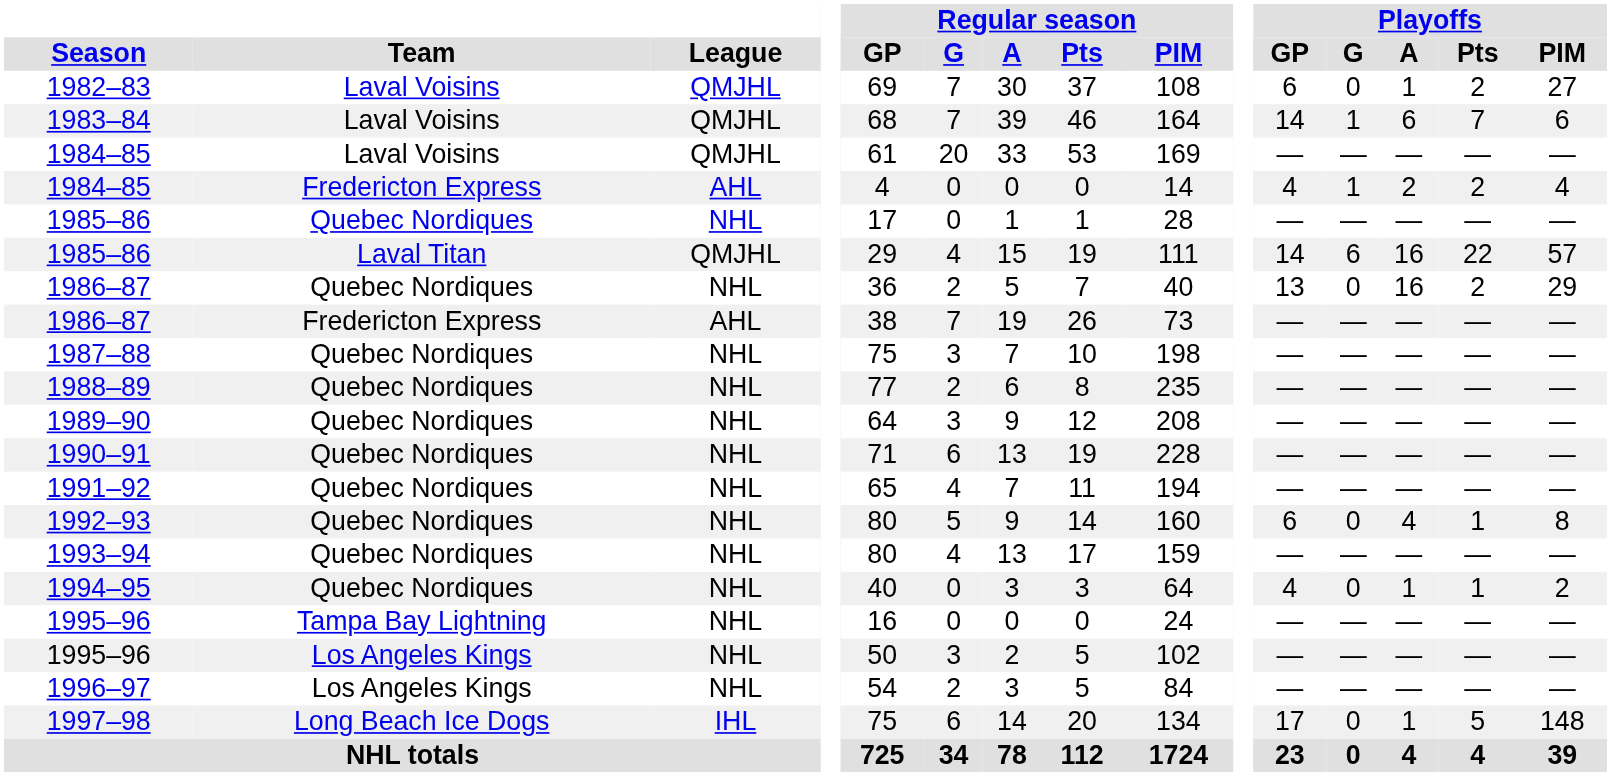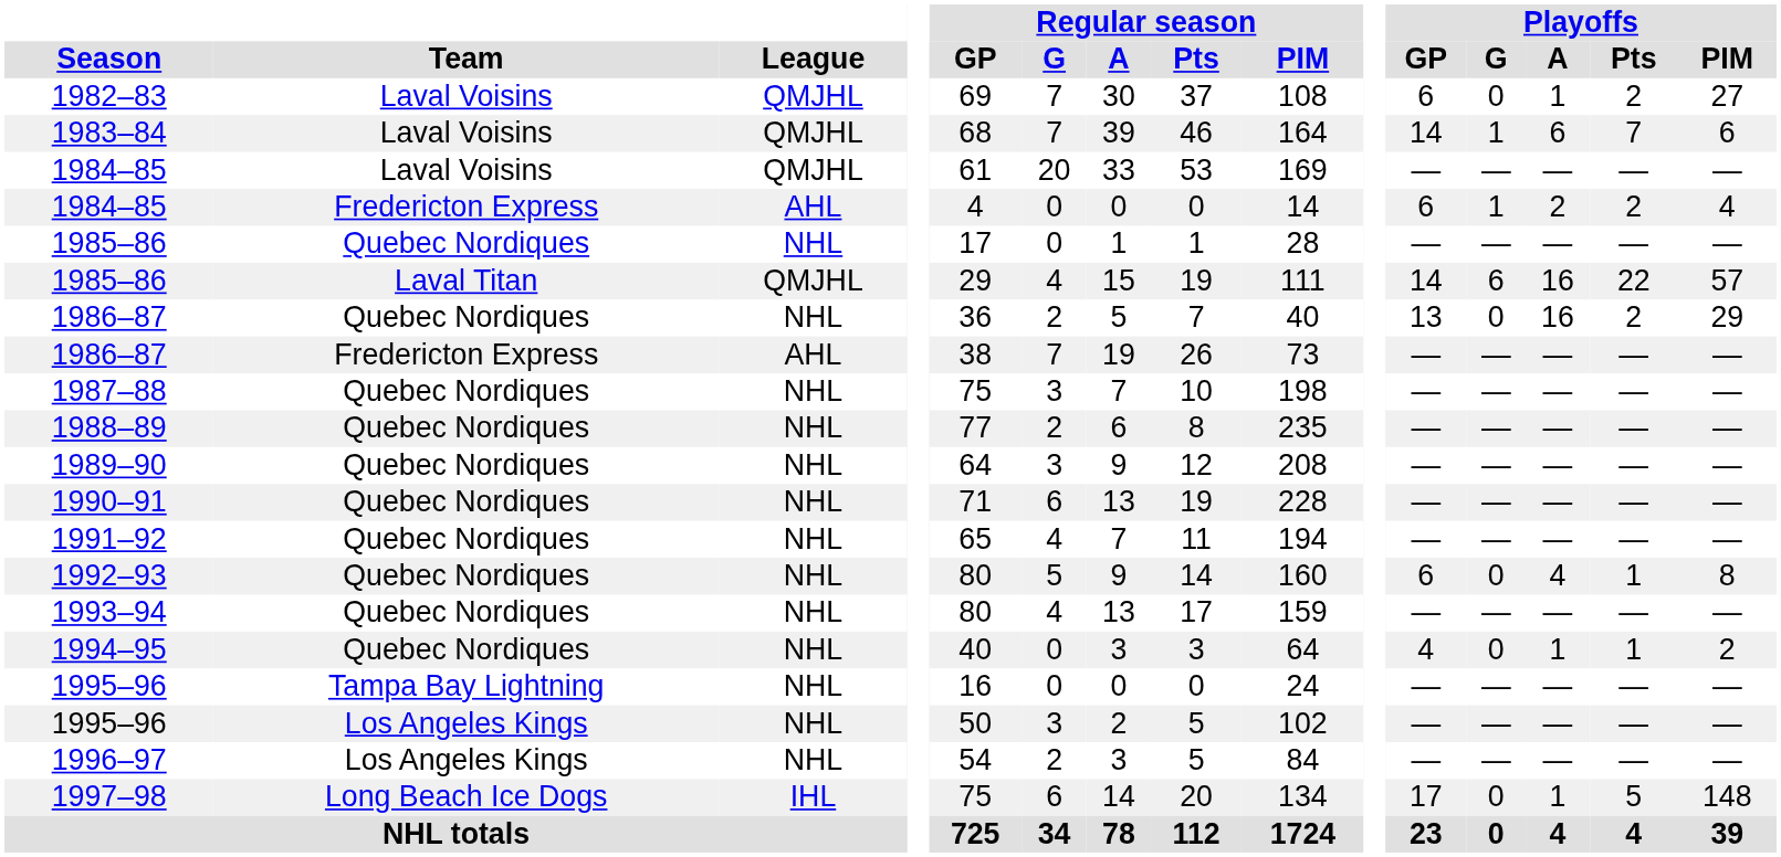 <table border="0" cellpadding="1" cellspacing="0" style="text-align:center; width:60em;">
 <tr style="background:#e0e0e0;">
 <th colspan="3"  bgcolor="#ffffff"> </th>
 <th rowspan="99" bgcolor="#ffffff"> </th>
 <th colspan="5"><a href='#'>Regular season</a></th>
 <th rowspan="99" bgcolor="#ffffff"> </th>
 <th colspan="5"><a href='#'>Playoffs</a></th>
 </tr>
 <tr style="background:#e0e0e0;">
 <th><a href='#'>Season</a></th>
 <th>Team</th>
 <th>League</th>
 <th>GP</th>
 <th><a href='#'>G</a></th>
 <th><a href='#'>A</a></th>
 <th><a href='#'>Pts</a></th>
 <th><a href='#'>PIM</a></th>
 <th>GP</th>
 <th>G</th>
 <th>A</th>
 <th>Pts</th>
 <th>PIM</th>
 </tr>
 <tr>
 <td><a href='#'>1982–83</a></td>
 <td><a href='#'>Laval Voisins</a></td>
 <td><a href='#'>QMJHL</a></td>
 <td>69</td>
 <td>7</td>
 <td>30</td>
 <td>37</td>
 <td>108</td>
 <td>6</td>
 <td>0</td>
 <td>1</td>
 <td>2</td>
 <td>27</td>
 </tr>
 <tr style="background:#f0f0f0;">
 <td><a href='#'>1983–84</a></td>
 <td>Laval Voisins</td>
 <td>QMJHL</td>
 <td>68</td>
 <td>7</td>
 <td>39</td>
 <td>46</td>
 <td>164</td>
 <td>14</td>
 <td>1</td>
 <td>6</td>
 <td>7</td>
 <td>6</td>
 </tr>
 <tr>
 <td><a href='#'>1984–85</a></td>
 <td>Laval Voisins</td>
 <td>QMJHL</td>
 <td>61</td>
 <td>20</td>
 <td>33</td>
 <td>53</td>
 <td>169</td>
 <td>—</td>
 <td>—</td>
 <td>—</td>
 <td>—</td>
 <td>—</td>
 </tr>
 <tr style="background:#f0f0f0;">
 <td><a href='#'>1984–85</a></td>
 <td><a href='#'>Fredericton Express</a></td>
 <td><a href='#'>AHL</a></td>
 <td>4</td>
 <td>0</td>
 <td>0</td>
 <td>0</td>
 <td>14</td>
-<td>4</td>
+<td>6</td>
 <td>1</td>
 <td>2</td>
 <td>2</td>
 <td>4</td>
 </tr>
 <tr>
 <td><a href='#'>1985–86</a></td>
 <td><a href='#'>Quebec Nordiques</a></td>
 <td><a href='#'>NHL</a></td>
 <td>17</td>
 <td>0</td>
 <td>1</td>
 <td>1</td>
 <td>28</td>
 <td>—</td>
 <td>—</td>
 <td>—</td>
 <td>—</td>
 <td>—</td>
 </tr>
 <tr style="background:#f0f0f0;">
 <td><a href='#'>1985–86</a></td>
 <td><a href='#'>Laval Titan</a></td>
 <td>QMJHL</td>
 <td>29</td>
 <td>4</td>
 <td>15</td>
 <td>19</td>
 <td>111</td>
 <td>14</td>
 <td>6</td>
 <td>16</td>
 <td>22</td>
 <td>57</td>
 </tr>
 <tr>
 <td><a href='#'>1986–87</a></td>
 <td>Quebec Nordiques</td>
 <td>NHL</td>
 <td>36</td>
 <td>2</td>
 <td>5</td>
 <td>7</td>
 <td>40</td>
 <td>13</td>
 <td>0</td>
 <td>16</td>
 <td>2</td>
 <td>29</td>
 </tr>
 <tr style="background:#f0f0f0;">
 <td><a href='#'>1986–87</a></td>
 <td>Fredericton Express</td>
 <td>AHL</td>
 <td>38</td>
 <td>7</td>
 <td>19</td>
 <td>26</td>
 <td>73</td>
 <td>—</td>
 <td>—</td>
 <td>—</td>
 <td>—</td>
 <td>—</td>
 </tr>
 <tr>
 <td><a href='#'>1987–88</a></td>
 <td>Quebec Nordiques</td>
 <td>NHL</td>
 <td>75</td>
 <td>3</td>
 <td>7</td>
 <td>10</td>
 <td>198</td>
 <td>—</td>
 <td>—</td>
 <td>—</td>
 <td>—</td>
 <td>—</td>
 </tr>
 <tr style="background:#f0f0f0;">
 <td><a href='#'>1988–89</a></td>
 <td>Quebec Nordiques</td>
 <td>NHL</td>
 <td>77</td>
 <td>2</td>
 <td>6</td>
 <td>8</td>
 <td>235</td>
 <td>—</td>
 <td>—</td>
 <td>—</td>
 <td>—</td>
 <td>—</td>
 </tr>
 <tr>
 <td><a href='#'>1989–90</a></td>
 <td>Quebec Nordiques</td>
 <td>NHL</td>
 <td>64</td>
 <td>3</td>
 <td>9</td>
 <td>12</td>
 <td>208</td>
 <td>—</td>
 <td>—</td>
 <td>—</td>
 <td>—</td>
 <td>—</td>
 </tr>
 <tr style="background:#f0f0f0;">
 <td><a href='#'>1990–91</a></td>
 <td>Quebec Nordiques</td>
 <td>NHL</td>
 <td>71</td>
 <td>6</td>
 <td>13</td>
 <td>19</td>
 <td>228</td>
 <td>—</td>
 <td>—</td>
 <td>—</td>
 <td>—</td>
 <td>—</td>
 </tr>
 <tr>
 <td><a href='#'>1991–92</a></td>
 <td>Quebec Nordiques</td>
 <td>NHL</td>
 <td>65</td>
 <td>4</td>
 <td>7</td>
 <td>11</td>
 <td>194</td>
 <td>—</td>
 <td>—</td>
 <td>—</td>
 <td>—</td>
 <td>—</td>
 </tr>
 <tr style="background:#f0f0f0;">
 <td><a href='#'>1992–93</a></td>
 <td>Quebec Nordiques</td>
 <td>NHL</td>
 <td>80</td>
 <td>5</td>
 <td>9</td>
 <td>14</td>
 <td>160</td>
 <td>6</td>
 <td>0</td>
 <td>4</td>
 <td>1</td>
 <td>8</td>
 </tr>
 <tr>
 <td><a href='#'>1993–94</a></td>
 <td>Quebec Nordiques</td>
 <td>NHL</td>
 <td>80</td>
 <td>4</td>
 <td>13</td>
 <td>17</td>
 <td>159</td>
 <td>—</td>
 <td>—</td>
 <td>—</td>
 <td>—</td>
 <td>—</td>
 </tr>
 <tr style="background:#f0f0f0;">
 <td><a href='#'>1994–95</a></td>
 <td>Quebec Nordiques</td>
 <td>NHL</td>
 <td>40</td>
 <td>0</td>
 <td>3</td>
 <td>3</td>
 <td>64</td>
 <td>4</td>
 <td>0</td>
 <td>1</td>
 <td>1</td>
 <td>2</td>
 </tr>
 <tr>
 <td><a href='#'>1995–96</a></td>
 <td><a href='#'>Tampa Bay Lightning</a></td>
 <td>NHL</td>
 <td>16</td>
 <td>0</td>
 <td>0</td>
 <td>0</td>
 <td>24</td>
 <td>—</td>
 <td>—</td>
 <td>—</td>
 <td>—</td>
 <td>—</td>
 </tr>
 <tr style="background:#f0f0f0;">
 <td>1995–96</td>
 <td><a href='#'>Los Angeles Kings</a></td>
 <td>NHL</td>
 <td>50</td>
 <td>3</td>
 <td>2</td>
 <td>5</td>
 <td>102</td>
 <td>—</td>
 <td>—</td>
 <td>—</td>
 <td>—</td>
 <td>—</td>
 </tr>
 <tr>
 <td><a href='#'>1996–97</a></td>
 <td>Los Angeles Kings</td>
 <td>NHL</td>
 <td>54</td>
 <td>2</td>
 <td>3</td>
 <td>5</td>
 <td>84</td>
 <td>—</td>
 <td>—</td>
 <td>—</td>
 <td>—</td>
 <td>—</td>
 </tr>
 <tr style="background:#f0f0f0;">
 <td><a href='#'>1997–98</a></td>
 <td><a href='#'>Long Beach Ice Dogs</a></td>
 <td><a href='#'>IHL</a></td>
 <td>75</td>
 <td>6</td>
 <td>14</td>
 <td>20</td>
 <td>134</td>
 <td>17</td>
 <td>0</td>
 <td>1</td>
 <td>5</td>
 <td>148</td>
 </tr>
 <tr style="background:#e0e0e0;">
 <th colspan="3">NHL totals</th>
 <th>725</th>
 <th>34</th>
 <th>78</th>
 <th>112</th>
 <th>1724</th>
 <th>23</th>
 <th>0</th>
 <th>4</th>
 <th>4</th>
 <th>39</th>
 </tr>
 </table>
